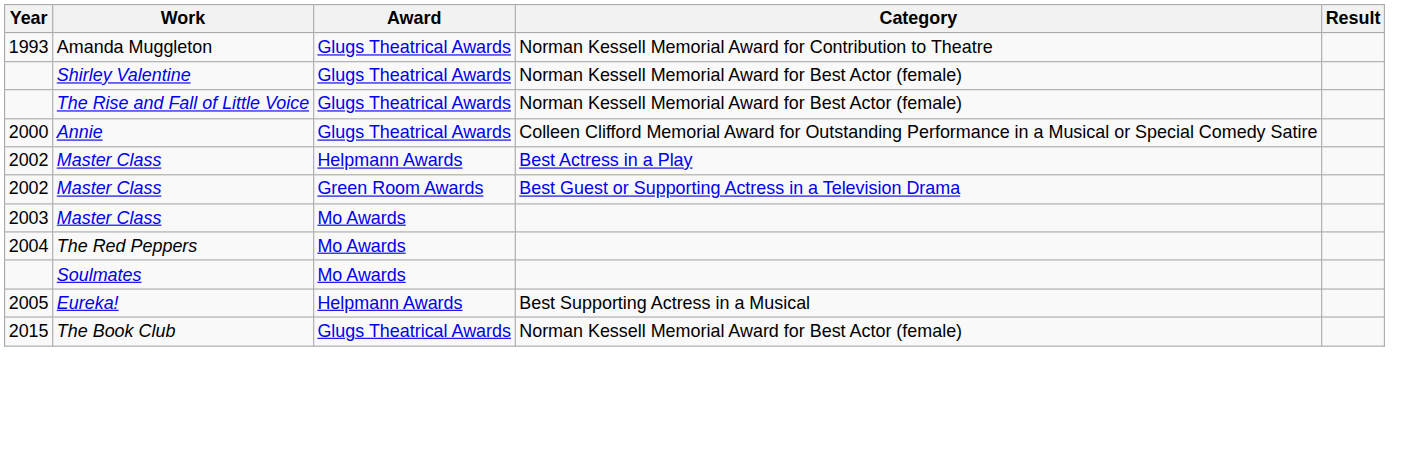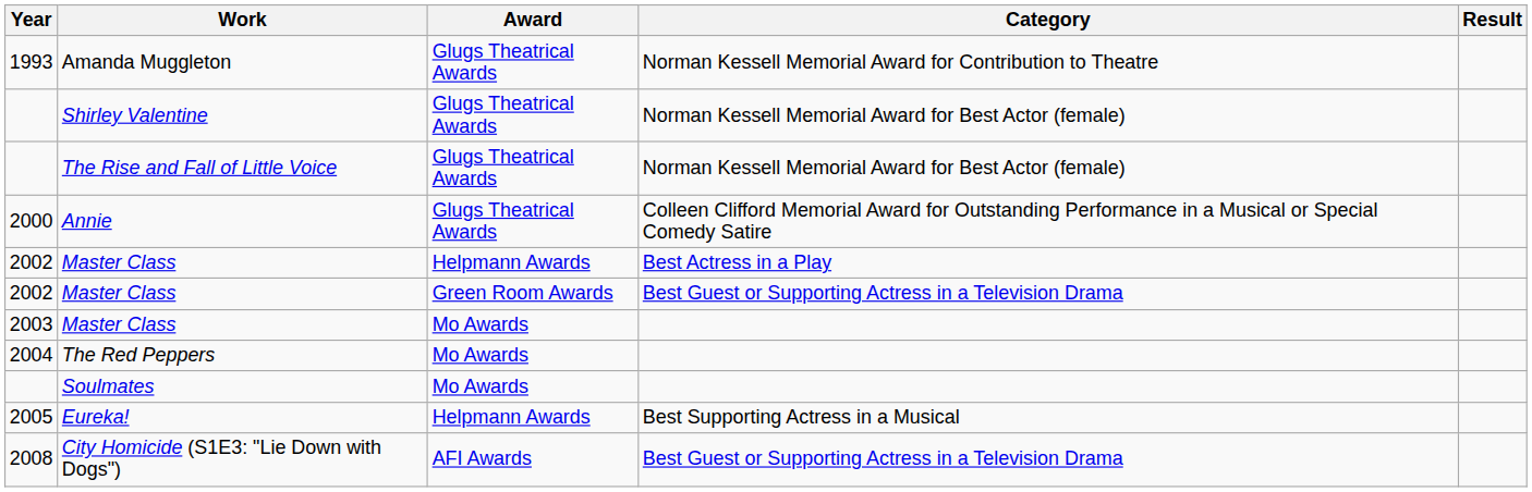 <table class="wikitable">
 <tr>
 <th>Year</th>
 <th>Work</th>
 <th>Award</th>
 <th>Category</th>
 <th>Result</th>
 </tr>
 <tr>
 <td>1993</td>
 <td>Amanda Muggleton</td>
 <td><a href='#'>Glugs Theatrical Awards</a></td>
 <td>Norman Kessell Memorial Award for Contribution to Theatre</td>
 <td></td>
 </tr>
 <tr>
 <td></td>
 <td><em><a href='#'>Shirley Valentine</a></em></td>
 <td><a href='#'>Glugs Theatrical Awards</a></td>
 <td>Norman Kessell Memorial Award for Best Actor (female)</td>
 <td></td>
 </tr>
 <tr>
 <td></td>
 <td><em><a href='#'>The Rise and Fall of Little Voice</a></em></td>
 <td><a href='#'>Glugs Theatrical Awards</a></td>
 <td>Norman Kessell Memorial Award for Best Actor (female)</td>
 <td></td>
 </tr>
 <tr>
 <td>2000</td>
 <td><em><a href='#'>Annie</a></em></td>
 <td><a href='#'>Glugs Theatrical Awards</a></td>
 <td>Colleen Clifford Memorial Award for Outstanding Performance in a Musical or Special Comedy Satire</td>
 <td></td>
 </tr>
 <tr>
 <td>2002</td>
 <td><em><a href='#'>Master Class</a></em></td>
 <td><a href='#'>Helpmann Awards</a></td>
 <td><a href='#'>Best Actress in a Play</a></td>
 <td></td>
 </tr>
 <tr>
 <td>2002</td>
 <td><em><a href='#'>Master Class</a></em></td>
 <td><a href='#'>Green Room Awards</a></td>
 <td><a href='#'>Best Guest or Supporting Actress in a Television Drama</a></td>
 <td></td>
 </tr>
 <tr>
 <td>2003</td>
 <td><em><a href='#'>Master Class</a></em></td>
 <td><a href='#'>Mo Awards</a></td>
 <td></td>
 <td></td>
 </tr>
 <tr>
 <td>2004</td>
 <td><em>The Red Peppers</em></td>
 <td><a href='#'>Mo Awards</a></td>
 <td></td>
 <td></td>
 </tr>
 <tr>
 <td></td>
 <td><em><a href='#'>Soulmates</a></em></td>
 <td><a href='#'>Mo Awards</a></td>
 <td></td>
 <td></td>
 </tr>
 <tr>
 <td>2005</td>
 <td><em><a href='#'>Eureka!</a></em></td>
 <td><a href='#'>Helpmann Awards</a></td>
 <td>Best Supporting Actress in a Musical</td>
 <td></td>
 </tr>
 <tr>
-<td>2015</td>
-<td><em>The Book Club</em></td>
-<td><a href='#'>Glugs Theatrical Awards</a></td>
-<td>Norman Kessell Memorial Award for Best Actor (female)</td>
+<td>2008</td>
+<td><em><a href='#'>City Homicide</a></em> (S1E3: "Lie Down with Dogs")</td>
+<td><a href='#'>AFI Awards</a></td>
+<td><a href='#'>Best Guest or Supporting Actress in a Television Drama</a></td>
 <td></td>
 </tr>
 </table>
